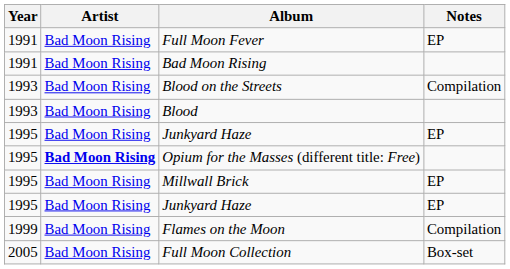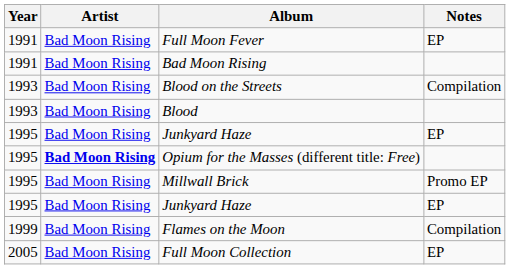 <table class="wikitable sortable">
 <tr style="background:#fff;">
 <th>Year</th>
 <th>Artist</th>
 <th>Album</th>
 <th>Notes</th>
 </tr>
 <tr>
 <td>1991</td>
 <td><a href='#'>Bad Moon Rising</a></td>
 <td><em>Full Moon Fever</em></td>
 <td>EP</td>
 </tr>
 <tr>
 <td>1991</td>
 <td><a href='#'>Bad Moon Rising</a></td>
 <td><em>Bad Moon Rising</em></td>
 <td></td>
 </tr>
 <tr>
 <td>1993</td>
 <td><a href='#'>Bad Moon Rising</a></td>
 <td><em>Blood on the Streets</em></td>
 <td>Compilation</td>
 </tr>
 <tr>
 <td>1993</td>
 <td><a href='#'>Bad Moon Rising</a></td>
 <td><em>Blood</em></td>
 <td></td>
 </tr>
 <tr>
 <td>1995</td>
 <td><a href='#'>Bad Moon Rising</a></td>
 <td><em>Junkyard Haze</em></td>
 <td>EP</td>
 </tr>
 <tr>
 <td>1995</td>
 <td><strong><a href='#'>Bad Moon Rising</a></strong></td>
 <td><em>Opium for the Masses</em> (different title: <em>Free</em>)</td>
 <td></td>
 </tr>
 <tr>
 <td>1995</td>
 <td><a href='#'>Bad Moon Rising</a></td>
 <td><em>Millwall Brick</em></td>
-<td>EP</td>
+<td>Promo EP</td>
 </tr>
 <tr>
 <td>1995</td>
 <td><a href='#'>Bad Moon Rising</a></td>
 <td><em>Junkyard Haze</em></td>
 <td>EP</td>
 </tr>
 <tr>
 <td>1999</td>
 <td><a href='#'>Bad Moon Rising</a></td>
 <td><em>Flames on the Moon</em></td>
 <td>Compilation</td>
 </tr>
 <tr>
 <td>2005</td>
 <td><a href='#'>Bad Moon Rising</a></td>
 <td><em>Full Moon Collection</em></td>
-<td>Box-set</td>
+<td>EP</td>
 </tr>
 </table>
